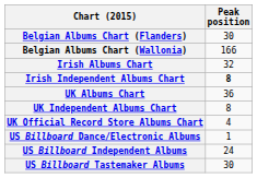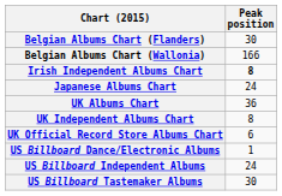 <table class="wikitable sortable plainrowheaders" style="text-align:center">
 <tr>
 <th scope="col">Chart (2015)</th>
 <th scope="col">Peak<br>position</th>
 </tr>
 <tr>
 <th scope="row"><a href='#'>Belgian Albums Chart</a> (<a href='#'>Flanders</a>)</th>
 <td>30</td>
 </tr>
 <tr>
 <th scope="row">Belgian Albums Chart (<a href='#'>Wallonia</a>)</th>
 <td>166</td>
 </tr>
 <tr>
-<th scope="row"><a href='#'>Irish Albums Chart</a></th>
-<td>32</td>
+<th scope="row"><a href='#'>Irish Independent Albums Chart</a></th>
+<td><strong>8</strong></td>
 </tr>
 <tr>
-<th scope="row"><a href='#'>Irish Independent Albums Chart</a></th>
-<td><strong>8</strong></td>
+<th scope="row"><a href='#'>Japanese Albums Chart</a></th>
+<td>24</td>
 </tr>
 <tr>
 <th scope="row"><a href='#'>UK Albums Chart</a></th>
 <td>36</td>
 </tr>
 <tr>
 <th scope="row"><a href='#'>UK Independent Albums Chart</a></th>
 <td>8</td>
 </tr>
 <tr>
 <th scope="row"><a href='#'>UK Official Record Store Albums Chart</a></th>
-<td>4</td>
+<td>6</td>
 </tr>
 <tr>
 <th scope="row"><a href='#'>US <em>Billboard</em> Dance/Electronic Albums</a></th>
 <td>1</td>
 </tr>
 <tr>
 <th scope="row"><a href='#'>US <em>Billboard</em> Independent Albums</a></th>
 <td>24</td>
 </tr>
 <tr>
 <th scope="row"><a href='#'>US <em>Billboard</em> Tastemaker Albums</a></th>
 <td>30</td>
 </tr>
 </table>
